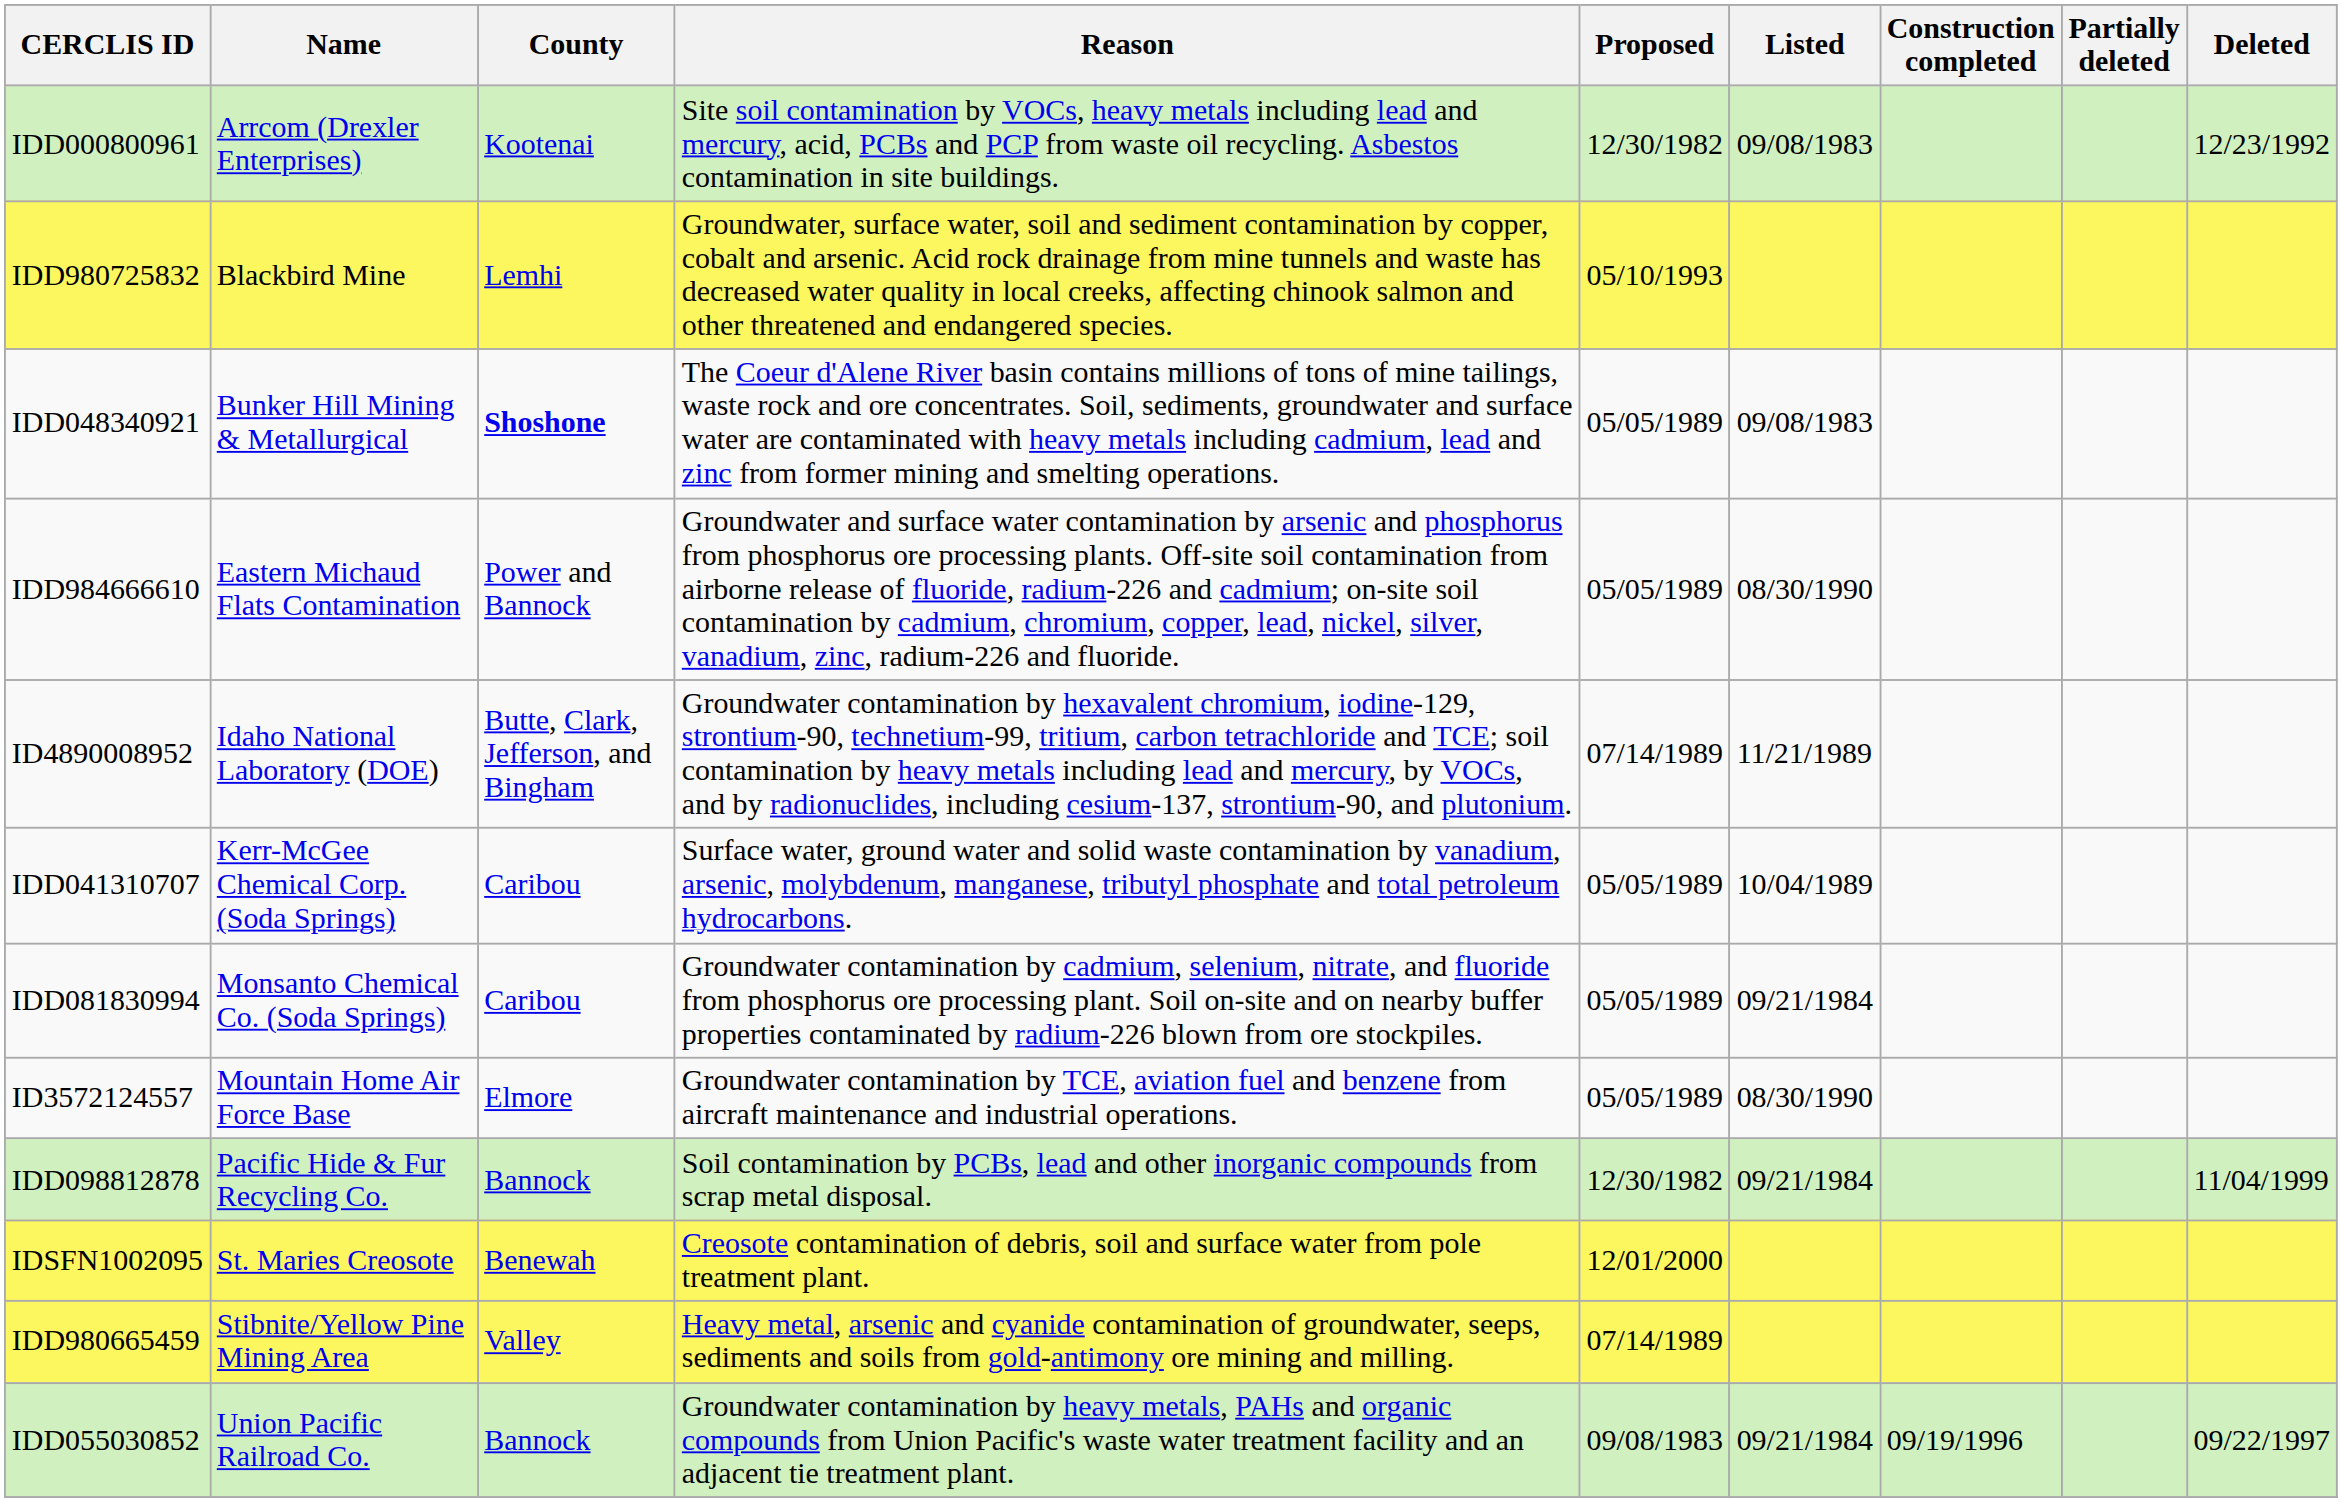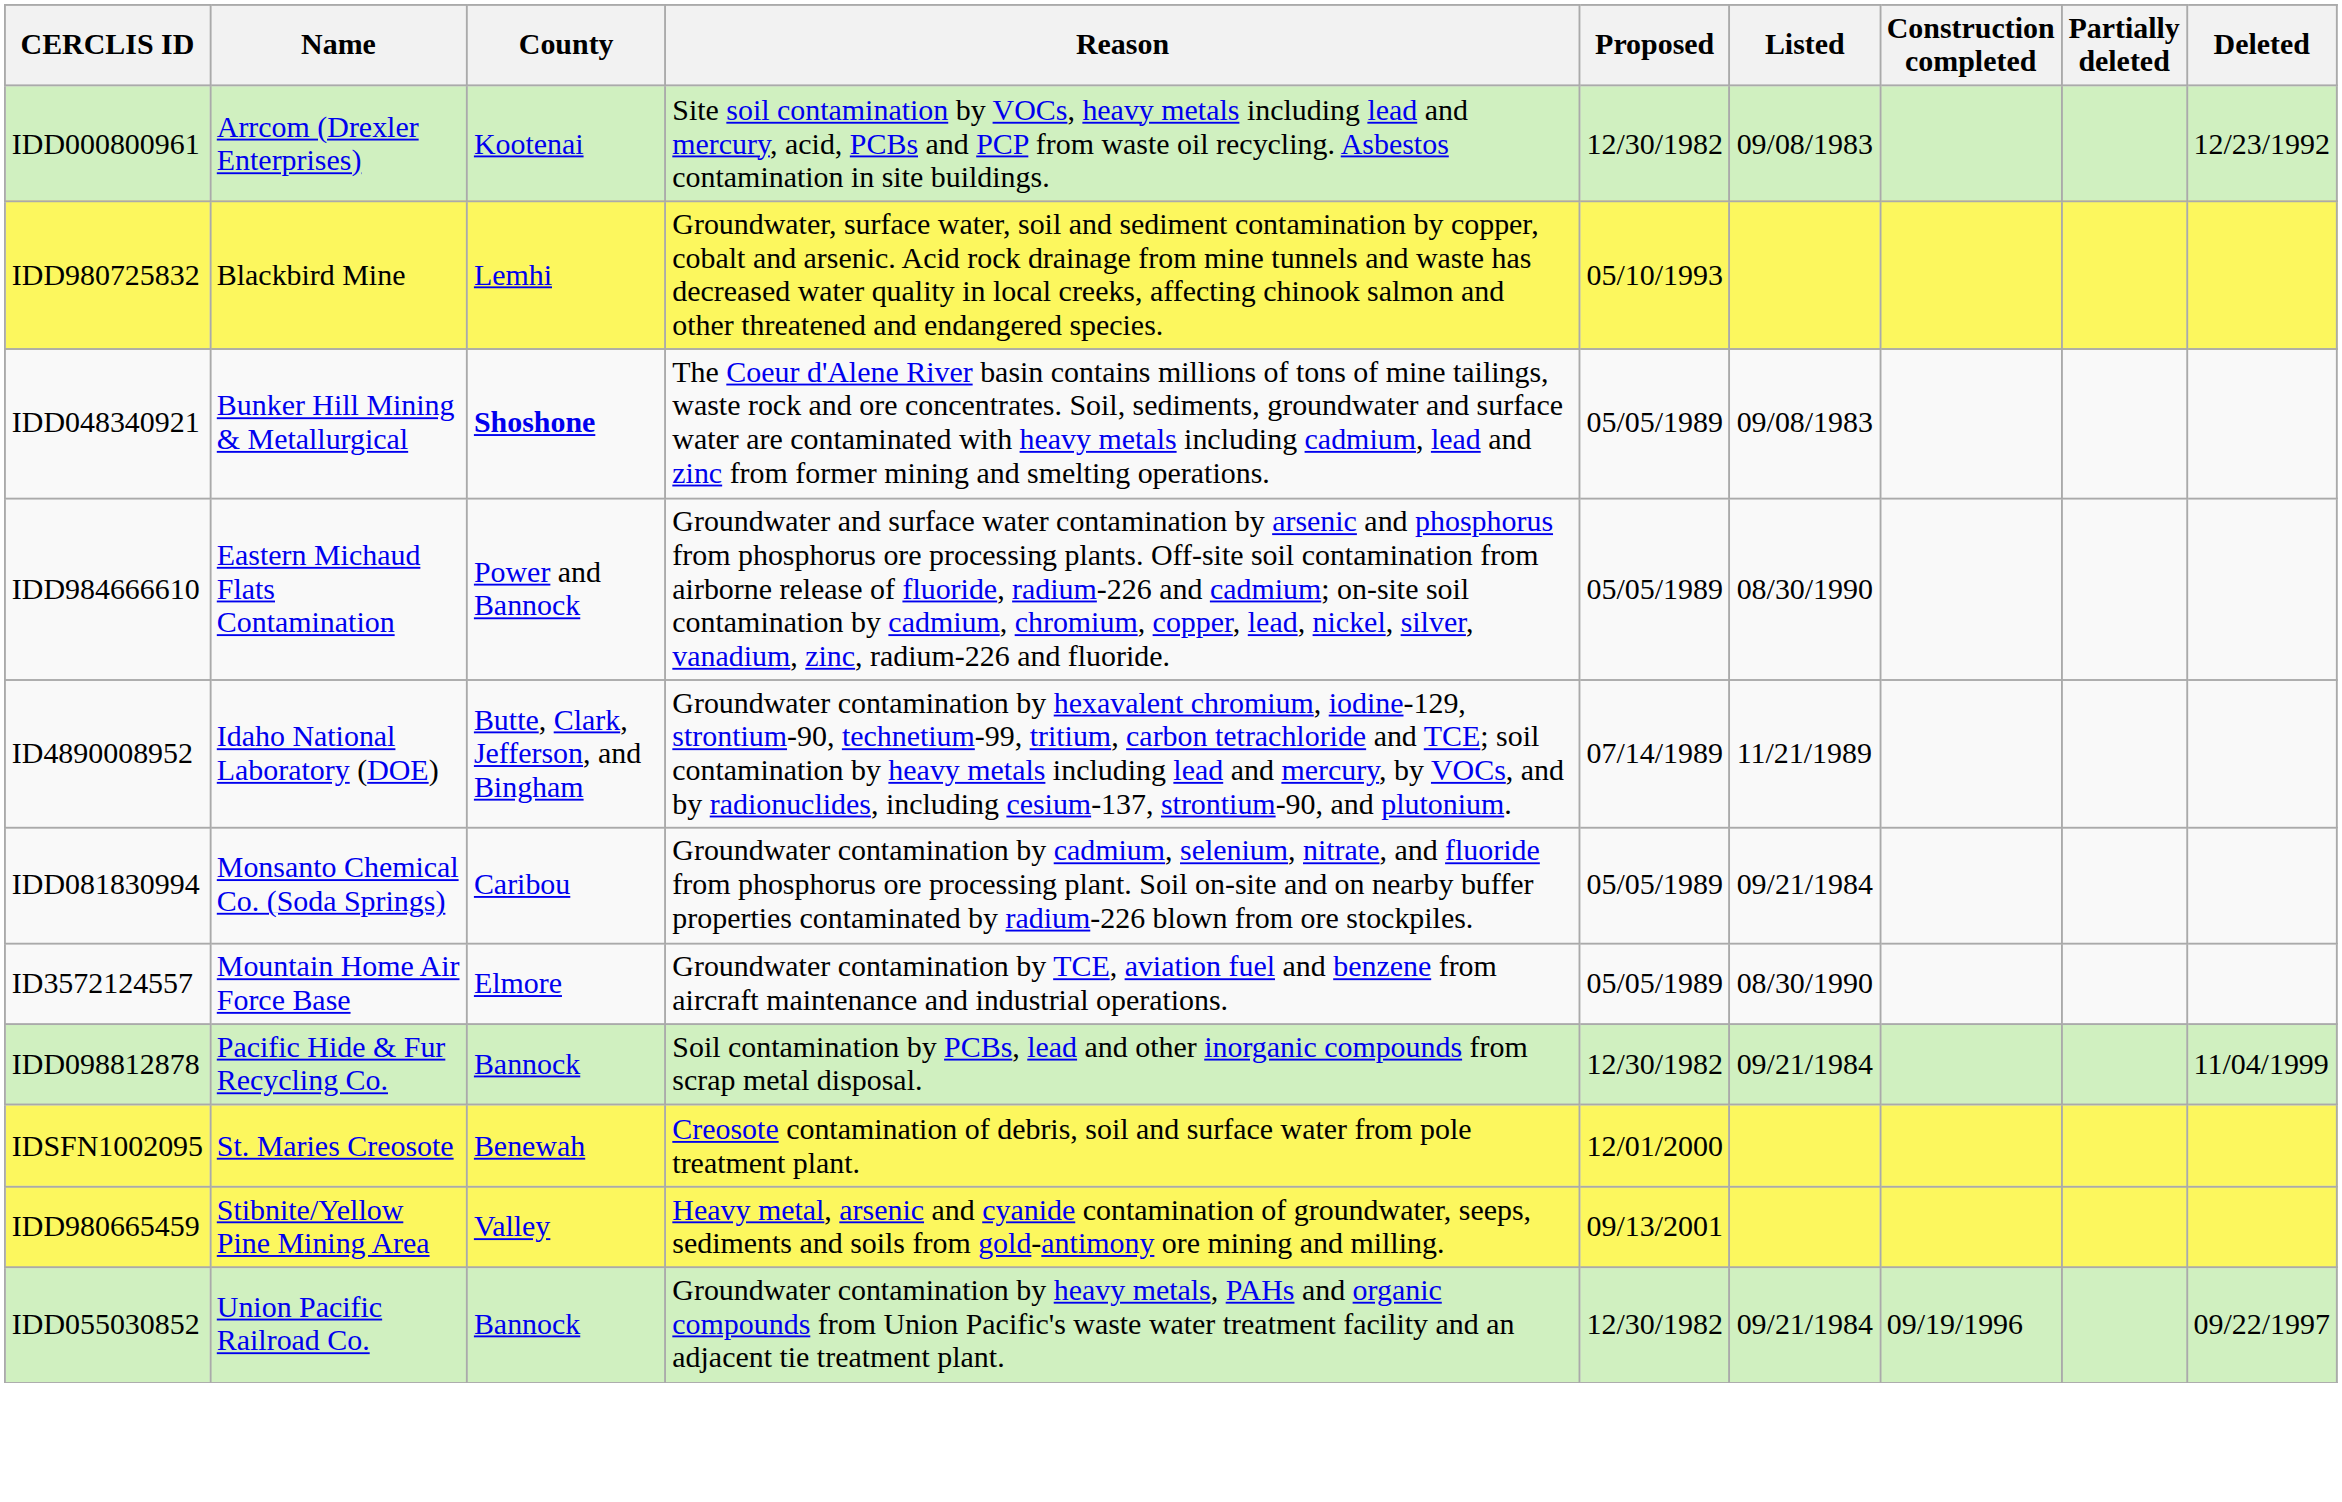 <table class="wikitable sortable">
 <tr>
 <th>CERCLIS ID</th>
 <th>Name</th>
 <th>County</th>
 <th>Reason</th>
 <th>Proposed</th>
 <th>Listed</th>
 <th>Construction<br>completed</th>
 <th>Partially<br>deleted</th>
 <th>Deleted</th>
 </tr>
 <tr style="background:#d0f0c0">
 <td>IDD000800961</td>
 <td><a href='#'>Arrcom (Drexler Enterprises)</a></td>
 <td><a href='#'>Kootenai</a></td>
 <td>Site <a href='#'>soil contamination</a> by <a href='#'>VOCs</a>, <a href='#'>heavy metals</a> including <a href='#'>lead</a> and <a href='#'>mercury</a>, acid, <a href='#'>PCBs</a> and <a href='#'>PCP</a> from waste oil recycling. <a href='#'>Asbestos</a> contamination in site buildings.</td>
 <td>12/30/1982</td>
 <td>09/08/1983</td>
 <td></td>
 <td></td>
 <td>12/23/1992</td>
 </tr>
 <tr style="background:#fcf75e">
 <td>IDD980725832</td>
 <td>Blackbird Mine</td>
 <td><a href='#'>Lemhi</a></td>
 <td>Groundwater, surface water, soil and sediment contamination by copper, cobalt and arsenic.  Acid rock drainage from mine tunnels and waste has decreased water quality in local creeks, affecting chinook salmon and other threatened and endangered species.</td>
 <td>05/10/1993</td>
 <td></td>
 <td></td>
 <td></td>
 <td></td>
 </tr>
 <tr>
 <td>IDD048340921</td>
 <td><a href='#'>Bunker Hill Mining & Metallurgical</a></td>
 <td><strong><a href='#'>Shoshone</a></strong></td>
 <td>The <a href='#'>Coeur d'Alene River</a> basin contains millions of tons of mine tailings, waste rock and ore concentrates.  Soil, sediments, groundwater and surface water are contaminated with <a href='#'>heavy metals</a> including <a href='#'>cadmium</a>, <a href='#'>lead</a> and <a href='#'>zinc</a> from former mining and smelting operations.</td>
 <td>05/05/1989</td>
 <td>09/08/1983</td>
 <td></td>
 <td></td>
 <td></td>
 </tr>
 <tr>
 <td>IDD984666610</td>
 <td><a href='#'>Eastern Michaud Flats Contamination</a></td>
 <td><a href='#'>Power</a> and <a href='#'>Bannock</a></td>
 <td>Groundwater and surface water contamination by <a href='#'>arsenic</a> and <a href='#'>phosphorus</a> from phosphorus ore processing plants.  Off-site soil contamination from airborne release of <a href='#'>fluoride</a>, <a href='#'>radium</a>-226 and <a href='#'>cadmium</a>; on-site soil contamination by <a href='#'>cadmium</a>, <a href='#'>chromium</a>, <a href='#'>copper</a>, <a href='#'>lead</a>, <a href='#'>nickel</a>, <a href='#'>silver</a>, <a href='#'>vanadium</a>, <a href='#'>zinc</a>, radium-226 and fluoride.</td>
 <td>05/05/1989</td>
 <td>08/30/1990</td>
 <td></td>
 <td></td>
 <td></td>
 </tr>
 <tr>
 <td>ID4890008952</td>
 <td><a href='#'>Idaho National Laboratory</a> (<a href='#'>DOE</a>)</td>
 <td><a href='#'>Butte</a>, <a href='#'>Clark</a>, <a href='#'>Jefferson</a>, and <a href='#'>Bingham</a></td>
 <td>Groundwater contamination by <a href='#'>hexavalent chromium</a>, <a href='#'>iodine</a>-129, <a href='#'>strontium</a>-90, <a href='#'>technetium</a>-99, <a href='#'>tritium</a>, <a href='#'>carbon tetrachloride</a> and <a href='#'>TCE</a>; soil contamination by <a href='#'>heavy metals</a> including <a href='#'>lead</a> and <a href='#'>mercury</a>, by <a href='#'>VOCs</a>, and by <a href='#'>radionuclides</a>, including <a href='#'>cesium</a>-137, <a href='#'>strontium</a>-90, and <a href='#'>plutonium</a>.</td>
 <td>07/14/1989</td>
 <td>11/21/1989</td>
 <td></td>
 <td></td>
 <td></td>
 </tr>
 <tr>
-<td>IDD041310707</td>
-<td><a href='#'>Kerr-McGee Chemical Corp. (Soda Springs)</a></td>
-<td><a href='#'>Caribou</a></td>
-<td>Surface water, ground water and solid waste contamination by <a href='#'>vanadium</a>, <a href='#'>arsenic</a>, <a href='#'>molybdenum</a>, <a href='#'>manganese</a>, <a href='#'>tributyl phosphate</a> and <a href='#'>total petroleum hydrocarbons</a>.</td>
-<td>05/05/1989</td>
-<td>10/04/1989</td>
-<td></td>
-<td></td>
-<td></td>
-</tr>
-<tr>
 <td>IDD081830994</td>
 <td><a href='#'>Monsanto Chemical Co. (Soda Springs)</a></td>
 <td><a href='#'>Caribou</a></td>
 <td>Groundwater contamination by <a href='#'>cadmium</a>, <a href='#'>selenium</a>, <a href='#'>nitrate</a>, and <a href='#'>fluoride</a> from phosphorus ore processing plant.  Soil on-site and on nearby buffer properties contaminated by <a href='#'>radium</a>-226 blown from ore stockpiles.</td>
 <td>05/05/1989</td>
 <td>09/21/1984</td>
 <td></td>
 <td></td>
 <td></td>
 </tr>
 <tr>
 <td>ID3572124557</td>
 <td><a href='#'>Mountain Home Air Force Base</a></td>
 <td><a href='#'>Elmore</a></td>
 <td>Groundwater contamination by <a href='#'>TCE</a>, <a href='#'>aviation fuel</a> and <a href='#'>benzene</a> from aircraft maintenance and industrial operations.</td>
 <td>05/05/1989</td>
 <td>08/30/1990</td>
 <td></td>
 <td></td>
 <td></td>
 </tr>
 <tr style="background:#d0f0c0">
 <td>IDD098812878</td>
 <td><a href='#'>Pacific Hide & Fur Recycling Co.</a></td>
 <td><a href='#'>Bannock</a></td>
 <td>Soil contamination by <a href='#'>PCBs</a>, <a href='#'>lead</a> and other <a href='#'>inorganic compounds</a> from scrap metal disposal.</td>
 <td>12/30/1982</td>
 <td>09/21/1984</td>
 <td></td>
 <td></td>
 <td>11/04/1999</td>
 </tr>
 <tr style="background:#fcf75e">
 <td>IDSFN1002095</td>
 <td><a href='#'>St. Maries Creosote</a></td>
 <td><a href='#'>Benewah</a></td>
 <td><a href='#'>Creosote</a> contamination of debris, soil and surface water from pole treatment plant.</td>
 <td>12/01/2000</td>
 <td></td>
 <td></td>
 <td></td>
 <td></td>
 </tr>
 <tr style="background:#fcf75e">
 <td>IDD980665459</td>
 <td><a href='#'>Stibnite/Yellow Pine Mining Area</a></td>
 <td><a href='#'>Valley</a></td>
 <td><a href='#'>Heavy metal</a>, <a href='#'>arsenic</a> and <a href='#'>cyanide</a> contamination of groundwater, seeps, sediments and soils from <a href='#'>gold</a>-<a href='#'>antimony</a> ore mining and milling.</td>
-<td>07/14/1989</td>
+<td>09/13/2001</td>
 <td></td>
 <td></td>
 <td></td>
 <td></td>
 </tr>
 <tr style="background:#d0f0c0">
 <td>IDD055030852</td>
 <td><a href='#'>Union Pacific Railroad Co.</a></td>
 <td><a href='#'>Bannock</a></td>
 <td>Groundwater contamination by <a href='#'>heavy metals</a>, <a href='#'>PAHs</a> and <a href='#'>organic compounds</a> from Union Pacific's waste water treatment facility and an adjacent tie treatment plant.</td>
-<td>09/08/1983</td>
+<td>12/30/1982</td>
 <td>09/21/1984</td>
 <td>09/19/1996</td>
 <td></td>
 <td>09/22/1997</td>
 </tr>
 <tr>
 </tr>
 </table>
